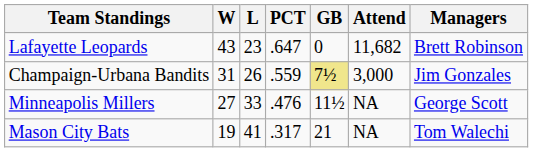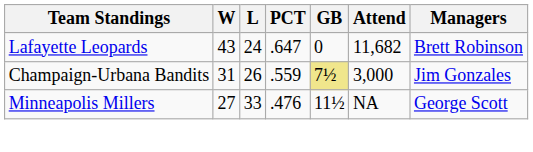 <table class="wikitable">
 <tr>
 <th>Team Standings</th>
 <th>W</th>
 <th>L</th>
 <th>PCT</th>
 <th>GB</th>
 <th>Attend</th>
 <th>Managers</th>
 </tr>
 <tr>
 <td><a href='#'>Lafayette Leopards</a></td>
 <td>43</td>
-<td>23</td>
+<td>24</td>
 <td>.647</td>
 <td>0</td>
 <td>11,682</td>
 <td><a href='#'>Brett Robinson</a></td>
 </tr>
 <tr>
 <td>Champaign-Urbana Bandits</td>
 <td>31</td>
 <td>26</td>
 <td>.559</td>
 <td style="background: khaki;">7½</td>
 <td>3,000</td>
 <td><a href='#'>Jim Gonzales</a></td>
 </tr>
 <tr>
 <td><a href='#'>Minneapolis Millers</a></td>
 <td>27</td>
 <td>33</td>
 <td>.476</td>
 <td>11½</td>
 <td>NA</td>
 <td><a href='#'>George Scott</a></td>
 </tr>
-<tr>
-<td><a href='#'>Mason City Bats</a></td>
-<td>19</td>
-<td>41</td>
-<td>.317</td>
-<td>21</td>
-<td>NA</td>
-<td><a href='#'>Tom Walechi</a></td>
-</tr>
 </table>
